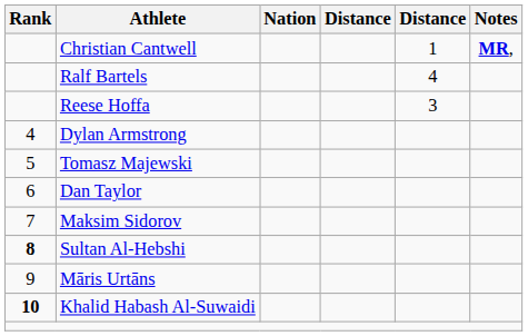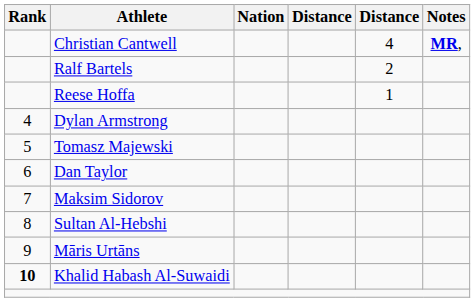 <table class="wikitable sortable" style="text-align:center;">
 <tr>
 <th scope="col" style="width: 10px;">Rank</th>
 <th scope="col">Athlete</th>
 <th scope="col">Nation</th>
 <th scope="col">Distance</th>
 <th scope="col">Distance</th>
 <th scope="col">Notes</th>
 </tr>
 <tr>
 <td></td>
 <td align=left><a href='#'>Christian Cantwell</a></td>
 <td align=left></td>
 <td></td>
-<td>1</td>
+<td>4</td>
 <td><strong><a href='#'>MR</a></strong>, </td>
 </tr>
 <tr>
 <td></td>
 <td align=left><a href='#'>Ralf Bartels</a></td>
 <td align=left></td>
 <td></td>
-<td>4</td>
+<td>2</td>
 <td></td>
 </tr>
 <tr>
 <td></td>
 <td align=left><a href='#'>Reese Hoffa</a></td>
 <td align=left></td>
 <td></td>
-<td>3</td>
+<td>1</td>
 <td></td>
 </tr>
 <tr>
 <td>4</td>
 <td align=left><a href='#'>Dylan Armstrong</a></td>
 <td align=left></td>
 <td></td>
 <td></td>
 <td></td>
 </tr>
 <tr>
 <td>5</td>
 <td align=left><a href='#'>Tomasz Majewski</a></td>
 <td align=left></td>
 <td></td>
 <td></td>
 <td></td>
 </tr>
 <tr>
 <td>6</td>
 <td align=left><a href='#'>Dan Taylor</a></td>
 <td align=left></td>
 <td></td>
 <td></td>
 <td></td>
 </tr>
 <tr>
 <td>7</td>
 <td align=left><a href='#'>Maksim Sidorov</a></td>
 <td align=left></td>
 <td></td>
 <td></td>
 <td></td>
 </tr>
 <tr>
-<td><strong>8</strong></td>
+<td>8</td>
 <td align=left><a href='#'>Sultan Al-Hebshi</a></td>
 <td align=left></td>
 <td></td>
 <td></td>
 <td></td>
 </tr>
 <tr>
 <td>9</td>
 <td align=left><a href='#'>Māris Urtāns</a></td>
 <td align=left></td>
 <td></td>
 <td></td>
 <td></td>
 </tr>
 <tr>
 <td><strong>10</strong></td>
 <td align=left><a href='#'>Khalid Habash Al-Suwaidi</a></td>
 <td align=left></td>
 <td></td>
 <td></td>
 <td></td>
 </tr>
 <tr class="sortbottom">
 <td colspan=6></td>
 </tr>
 </table>
